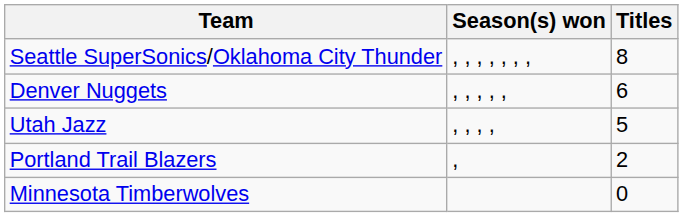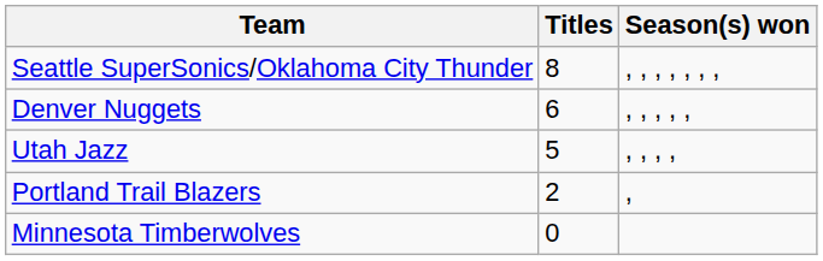 <table class="wikitable sortable">
 <tr>
 <th>Team</th>
+<th>Titles</th>
 <th>Season(s) won</th>
-<th>Titles</th>
 </tr>
 <tr>
 <td><a href='#'>Seattle SuperSonics</a>/<a href='#'>Oklahoma City Thunder</a></td>
+<td>8</td>
 <td>, , , , , , , </td>
-<td>8</td>
 </tr>
 <tr>
 <td><a href='#'>Denver Nuggets</a></td>
+<td>6</td>
 <td>, , , , ,  </td>
-<td>6</td>
 </tr>
 <tr>
 <td><a href='#'>Utah Jazz</a></td>
+<td>5</td>
 <td>, , , , </td>
-<td>5</td>
 </tr>
 <tr>
 <td><a href='#'>Portland Trail Blazers</a></td>
+<td>2</td>
 <td>, </td>
-<td>2</td>
 </tr>
 <tr>
 <td><a href='#'>Minnesota Timberwolves</a></td>
+<td>0</td>
 <td></td>
-<td>0</td>
 </tr>
 </table>
